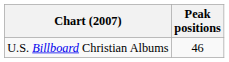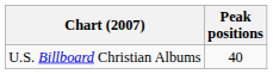 <table class="wikitable">
 <tr>
 <th>Chart (2007)</th>
 <th>Peak<br>positions</th>
 </tr>
 <tr>
 <td>U.S. <em><a href='#'>Billboard</a></em> Christian Albums</td>
-<td style="text-align:center;">46</td>
+<td style="text-align:center;">40</td>
 </tr>
 </table>
